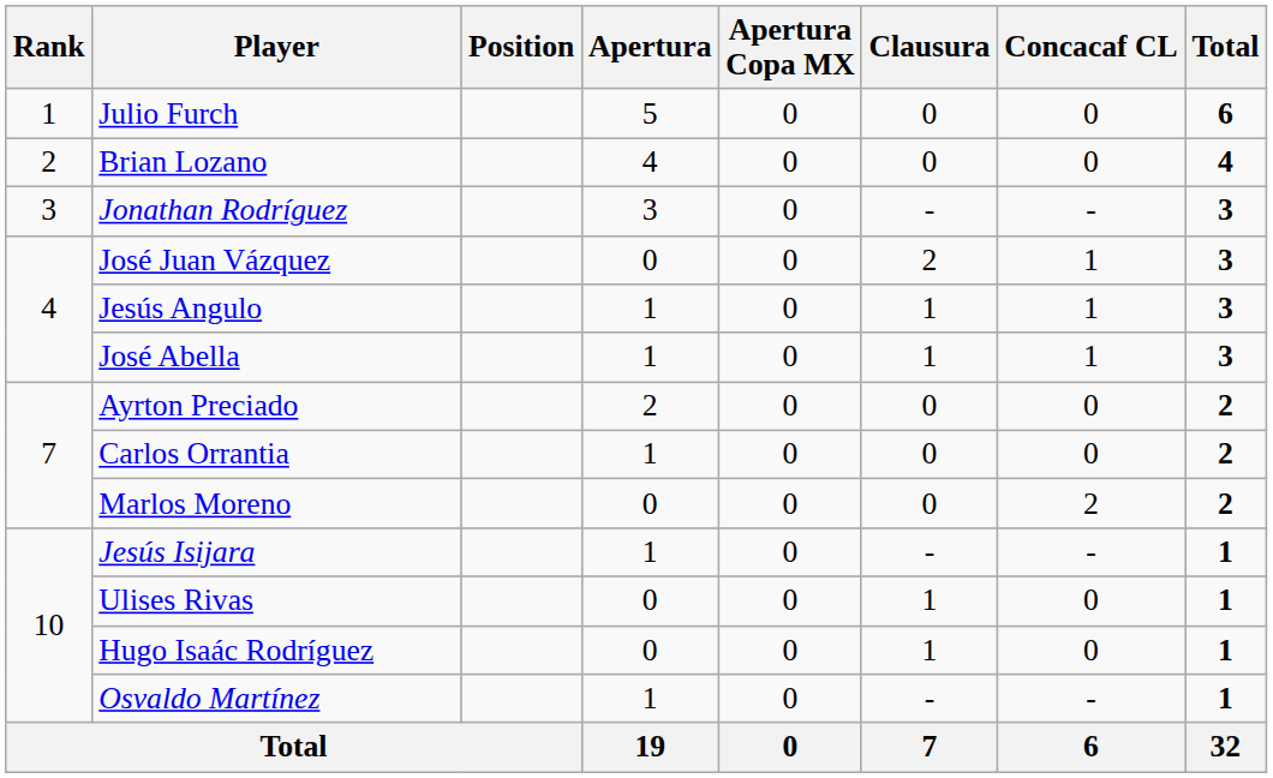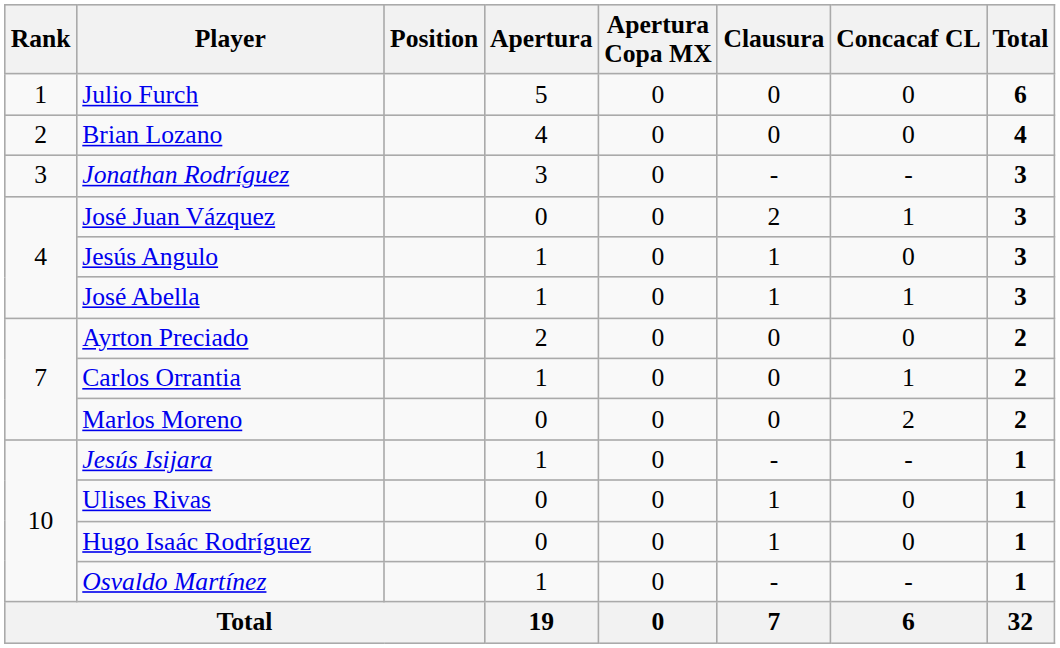 <table class="wikitable">
 <tr>
 <th>Rank</th>
 <th style="width:185px;">Player</th>
 <th>Position</th>
 <th>Apertura</th>
 <th>Apertura<br>Copa MX</th>
 <th>Clausura</th>
 <th>Concacaf CL</th>
 <th>Total</th>
 </tr>
 <tr>
 <td align=center>1</td>
 <td> <a href='#'>Julio Furch</a></td>
 <td align=center></td>
 <td align=center>5</td>
 <td align=center>0</td>
 <td align=center>0</td>
 <td align=center>0</td>
 <td align=center><strong>6</strong></td>
 </tr>
 <tr>
 <td align=center>2</td>
 <td> <a href='#'>Brian Lozano</a></td>
 <td align=center></td>
 <td align=center>4</td>
 <td align=center>0</td>
 <td align=center>0</td>
 <td align=center>0</td>
 <td align=center><strong>4</strong></td>
 </tr>
 <tr>
 <td align=center>3</td>
 <td> <em><a href='#'>Jonathan Rodríguez</a></em></td>
 <td align=center></td>
 <td align=center>3</td>
 <td align=center>0</td>
 <td align=center>-</td>
 <td align=center>-</td>
 <td align=center><strong>3</strong></td>
 </tr>
 <tr>
 <td align=center rowspan=3>4</td>
 <td> <a href='#'>José Juan Vázquez</a></td>
 <td align=center></td>
 <td align=center>0</td>
 <td align=center>0</td>
 <td align=center>2</td>
 <td align=center>1</td>
 <td align=center><strong>3</strong></td>
 </tr>
 <tr>
 <td> <a href='#'>Jesús Angulo</a></td>
 <td align=center></td>
 <td align=center>1</td>
 <td align=center>0</td>
 <td align=center>1</td>
-<td align=center>1</td>
+<td align=center>0</td>
 <td align=center><strong>3</strong></td>
 </tr>
 <tr>
 <td> <a href='#'>José Abella</a></td>
 <td align=center></td>
 <td align=center>1</td>
 <td align=center>0</td>
 <td align=center>1</td>
 <td align=center>1</td>
 <td align=center><strong>3</strong></td>
 </tr>
 <tr>
 <td align=center rowspan=3>7</td>
 <td> <a href='#'>Ayrton Preciado</a></td>
 <td align=center></td>
 <td align=center>2</td>
 <td align=center>0</td>
 <td align=center>0</td>
 <td align=center>0</td>
 <td align=center><strong>2</strong></td>
 </tr>
 <tr>
 <td> <a href='#'>Carlos Orrantia</a></td>
 <td align=center></td>
 <td align=center>1</td>
 <td align=center>0</td>
 <td align=center>0</td>
-<td align=center>0</td>
+<td align=center>1</td>
 <td align=center><strong>2</strong></td>
 </tr>
 <tr>
 <td> <a href='#'>Marlos Moreno</a></td>
 <td align=center></td>
 <td align=center>0</td>
 <td align=center>0</td>
 <td align=center>0</td>
 <td align=center>2</td>
 <td align=center><strong>2</strong></td>
 </tr>
 <tr>
 <td align=center rowspan=4>10</td>
 <td> <em><a href='#'>Jesús Isijara</a></em></td>
 <td align=center></td>
 <td align=center>1</td>
 <td align=center>0</td>
 <td align=center>-</td>
 <td align=center>-</td>
 <td align=center><strong>1</strong></td>
 </tr>
 <tr>
 <td> <a href='#'>Ulises Rivas</a></td>
 <td align=center></td>
 <td align=center>0</td>
 <td align=center>0</td>
 <td align=center>1</td>
 <td align=center>0</td>
 <td align=center><strong>1</strong></td>
 </tr>
 <tr>
 <td> <a href='#'>Hugo Isaác Rodríguez</a></td>
 <td align=center></td>
 <td align=center>0</td>
 <td align=center>0</td>
 <td align=center>1</td>
 <td align=center>0</td>
 <td align=center><strong>1</strong></td>
 </tr>
 <tr>
 <td> <em><a href='#'>Osvaldo Martínez</a></em></td>
 <td align=center></td>
 <td align=center>1</td>
 <td align=center>0</td>
 <td align=center>-</td>
 <td align=center>-</td>
 <td align=center><strong>1</strong></td>
 </tr>
 <tr>
 <th align=center colspan=3>Total</th>
 <th align=center>19</th>
 <th align=center>0</th>
 <th align=center>7</th>
 <th align=center>6</th>
 <th align=center>32</th>
 </tr>
 </table>
